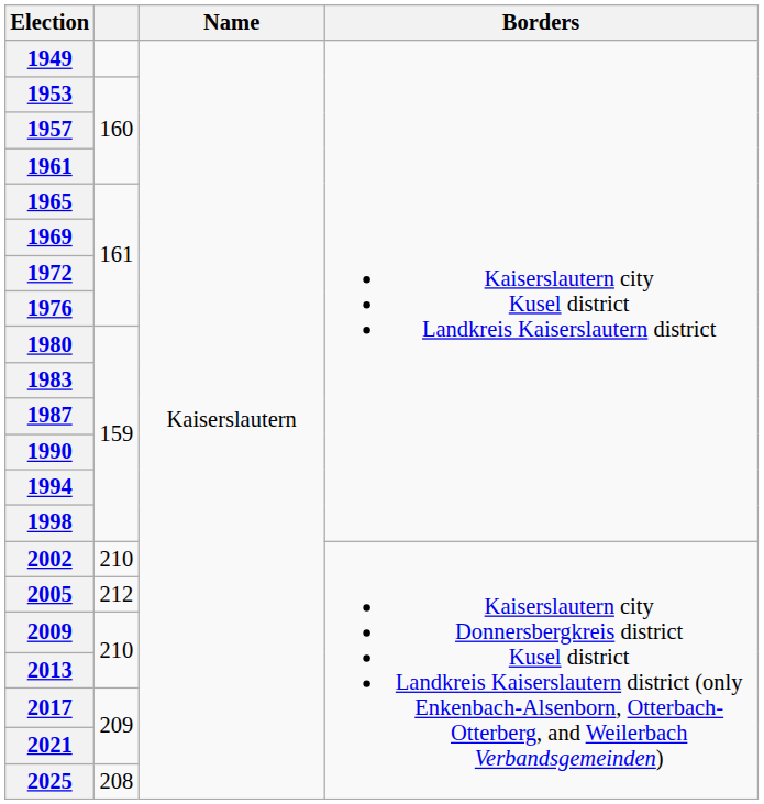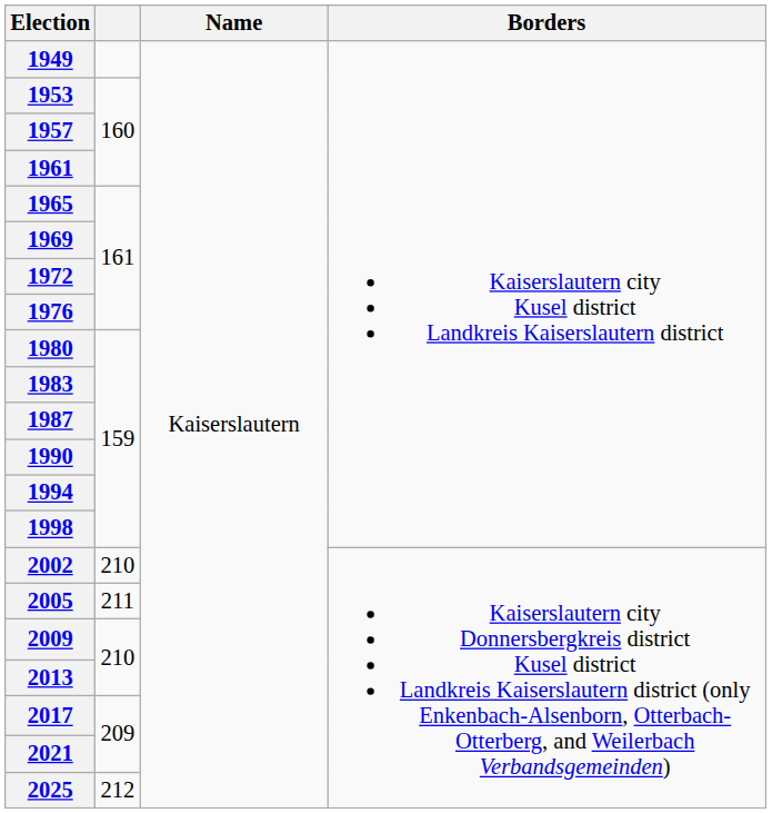 <table class=wikitable style="text-align:center">
 <tr>
 <th>Election</th>
 <th></th>
 <th width=125px>Name</th>
 <th width=300px>Borders</th>
 </tr>
 <tr>
 <th><a href='#'>1949</a></th>
 <td></td>
 <td rowspan=21>Kaiserslautern</td>
 <td rowspan=14><br><ul><li><a href='#'>Kaiserslautern</a> city</li><li><a href='#'>Kusel</a> district</li><li><a href='#'>Landkreis Kaiserslautern</a> district</li></ul></td>
 </tr>
 <tr>
 <th><a href='#'>1953</a></th>
 <td rowspan=3>160</td>
 </tr>
 <tr>
 <th><a href='#'>1957</a></th>
 </tr>
 <tr>
 <th><a href='#'>1961</a></th>
 </tr>
 <tr>
 <th><a href='#'>1965</a></th>
 <td rowspan=4>161</td>
 </tr>
 <tr>
 <th><a href='#'>1969</a></th>
 </tr>
 <tr>
 <th><a href='#'>1972</a></th>
 </tr>
 <tr>
 <th><a href='#'>1976</a></th>
 </tr>
 <tr>
 <th><a href='#'>1980</a></th>
 <td rowspan=6>159</td>
 </tr>
 <tr>
 <th><a href='#'>1983</a></th>
 </tr>
 <tr>
 <th><a href='#'>1987</a></th>
 </tr>
 <tr>
 <th><a href='#'>1990</a></th>
 </tr>
 <tr>
 <th><a href='#'>1994</a></th>
 </tr>
 <tr>
 <th><a href='#'>1998</a></th>
 </tr>
 <tr>
 <th><a href='#'>2002</a></th>
 <td>210</td>
 <td rowspan=7><br><ul><li><a href='#'>Kaiserslautern</a> city</li><li><a href='#'>Donnersbergkreis</a> district</li><li><a href='#'>Kusel</a> district</li><li><a href='#'>Landkreis Kaiserslautern</a> district (only <a href='#'>Enkenbach-Alsenborn</a>, <a href='#'>Otterbach-Otterberg</a>, and <a href='#'>Weilerbach</a> <em><a href='#'>Verbandsgemeinden</a></em>)</li></ul></td>
 </tr>
 <tr>
 <th><a href='#'>2005</a></th>
-<td>212</td>
+<td>211</td>
 </tr>
 <tr>
 <th><a href='#'>2009</a></th>
 <td rowspan=2>210</td>
 </tr>
 <tr>
 <th><a href='#'>2013</a></th>
 </tr>
 <tr>
 <th><a href='#'>2017</a></th>
 <td rowspan=2>209</td>
 </tr>
 <tr>
 <th><a href='#'>2021</a></th>
 </tr>
 <tr>
 <th><a href='#'>2025</a></th>
-<td>208</td>
+<td>212</td>
 </tr>
 </table>
